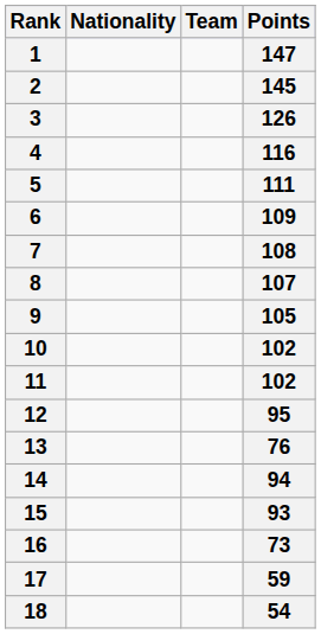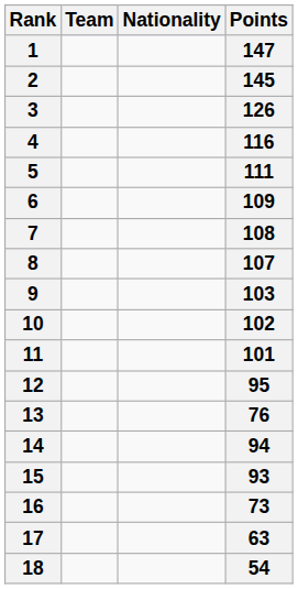 <table class="wikitable">
 <tr style="background:#ccccff;">
 <th>Rank</th>
+<th>Team</th>
 <th>Nationality</th>
-<th>Team</th>
 <th>Points</th>
 </tr>
 <tr>
 <th>1</th>
 <td></td>
 <td></td>
 <th>147</th>
 </tr>
 <tr>
 <th>2</th>
 <td></td>
 <td></td>
 <th>145</th>
 </tr>
 <tr>
 <th>3</th>
 <td></td>
 <td></td>
 <th>126</th>
 </tr>
 <tr>
 <th>4</th>
 <td></td>
 <td></td>
 <th>116</th>
 </tr>
 <tr>
 <th>5</th>
 <td></td>
 <td></td>
 <th>111</th>
 </tr>
 <tr>
 <th>6</th>
 <td></td>
 <td></td>
 <th>109</th>
 </tr>
 <tr>
 <th>7</th>
 <td></td>
 <td></td>
 <th>108</th>
 </tr>
 <tr>
 <th>8</th>
 <td></td>
 <td></td>
 <th>107</th>
 </tr>
 <tr>
 <th>9</th>
 <td></td>
 <td></td>
-<th>105</th>
+<th>103</th>
 </tr>
 <tr>
 <th>10</th>
 <td></td>
 <td></td>
 <th>102</th>
 </tr>
 <tr>
 <th>11</th>
 <td></td>
 <td></td>
-<th>102</th>
+<th>101</th>
 </tr>
 <tr>
 <th>12</th>
 <td></td>
 <td></td>
 <th>95</th>
 </tr>
 <tr>
 <th>13</th>
 <td></td>
 <td></td>
 <th>76</th>
 </tr>
 <tr>
 <th>14</th>
 <td></td>
 <td></td>
 <th>94</th>
 </tr>
 <tr>
 <th>15</th>
 <td></td>
 <td></td>
 <th>93</th>
 </tr>
 <tr>
 <th>16</th>
 <td></td>
 <td></td>
 <th>73</th>
 </tr>
 <tr>
 <th>17</th>
 <td></td>
 <td></td>
-<th>59</th>
+<th>63</th>
 </tr>
 <tr>
 <th>18</th>
 <td></td>
 <td></td>
 <th>54</th>
 </tr>
 </table>
